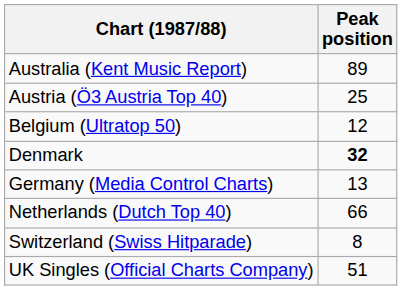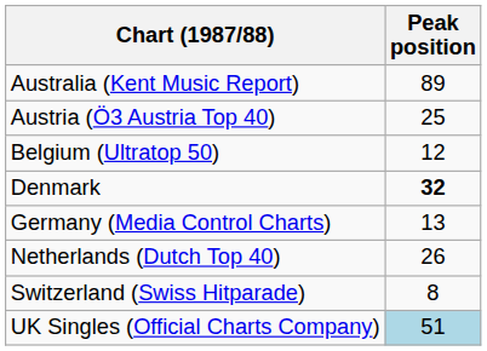 <table class="wikitable sortable">
 <tr>
 <th>Chart (1987/88)</th>
 <th>Peak<br>position</th>
 </tr>
 <tr>
 <td>Australia (<a href='#'>Kent Music Report</a>)</td>
 <td align="center">89</td>
 </tr>
 <tr>
 <td>Austria (<a href='#'>Ö3 Austria Top 40</a>)</td>
 <td align="center">25</td>
 </tr>
 <tr>
 <td>Belgium (<a href='#'>Ultratop 50</a>)</td>
 <td align="center">12</td>
 </tr>
 <tr>
 <td>Denmark</td>
 <td align="center"><strong>32</strong></td>
 </tr>
 <tr>
 <td>Germany (<a href='#'>Media Control Charts</a>)</td>
 <td align="center">13</td>
 </tr>
 <tr>
 <td>Netherlands (<a href='#'>Dutch Top 40</a>)</td>
-<td align="center">66</td>
+<td align="center">26</td>
 </tr>
 <tr>
 <td>Switzerland (<a href='#'>Swiss Hitparade</a>)</td>
 <td align="center">8</td>
 </tr>
 <tr>
 <td>UK Singles (<a href='#'>Official Charts Company</a>)</td>
-<td align="center">51</td>
+<td align="center" style="background: lightblue;">51</td>
 </tr>
 </table>
